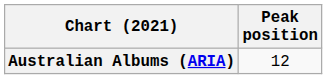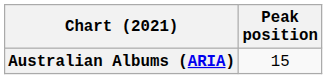 <table class="wikitable plainrowheaders" style="text-align:center">
 <tr>
 <th scope="col">Chart (2021)</th>
 <th scope="col">Peak<br>position</th>
 </tr>
 <tr>
 <th scope="row">Australian Albums (<a href='#'>ARIA</a>)</th>
-<td>12</td>
+<td>15</td>
 </tr>
 </table>
